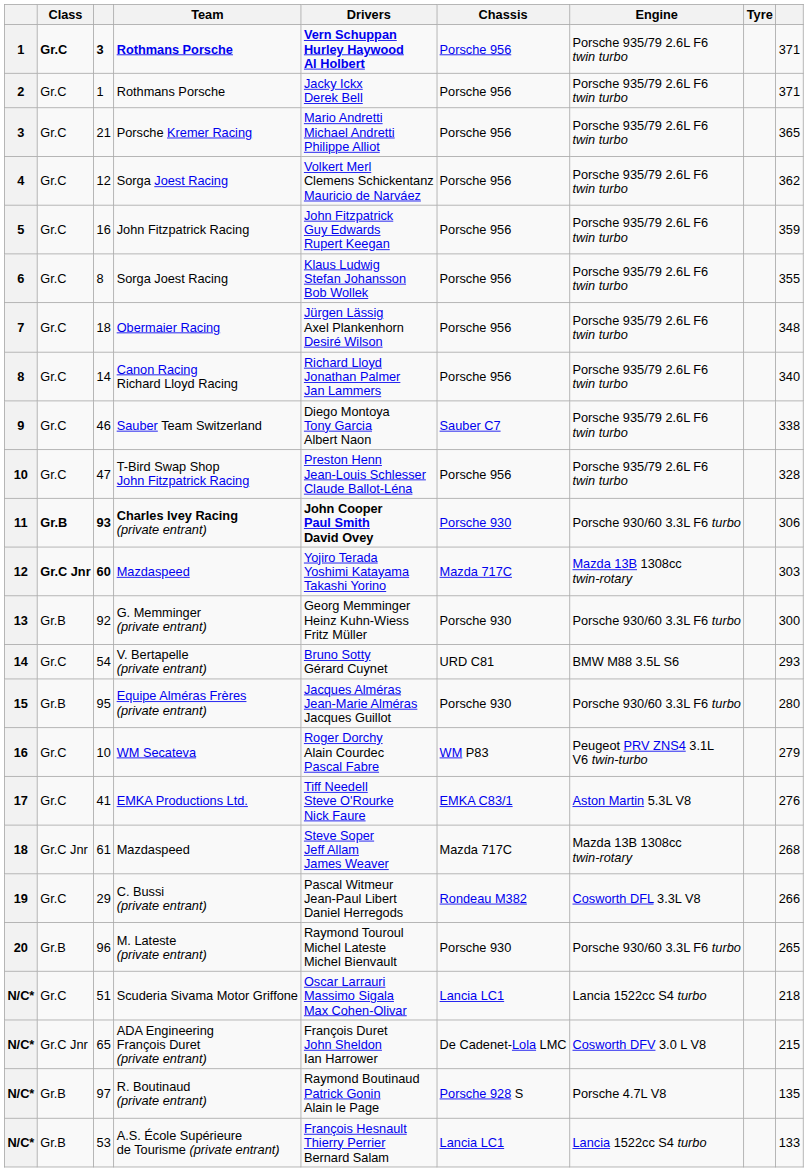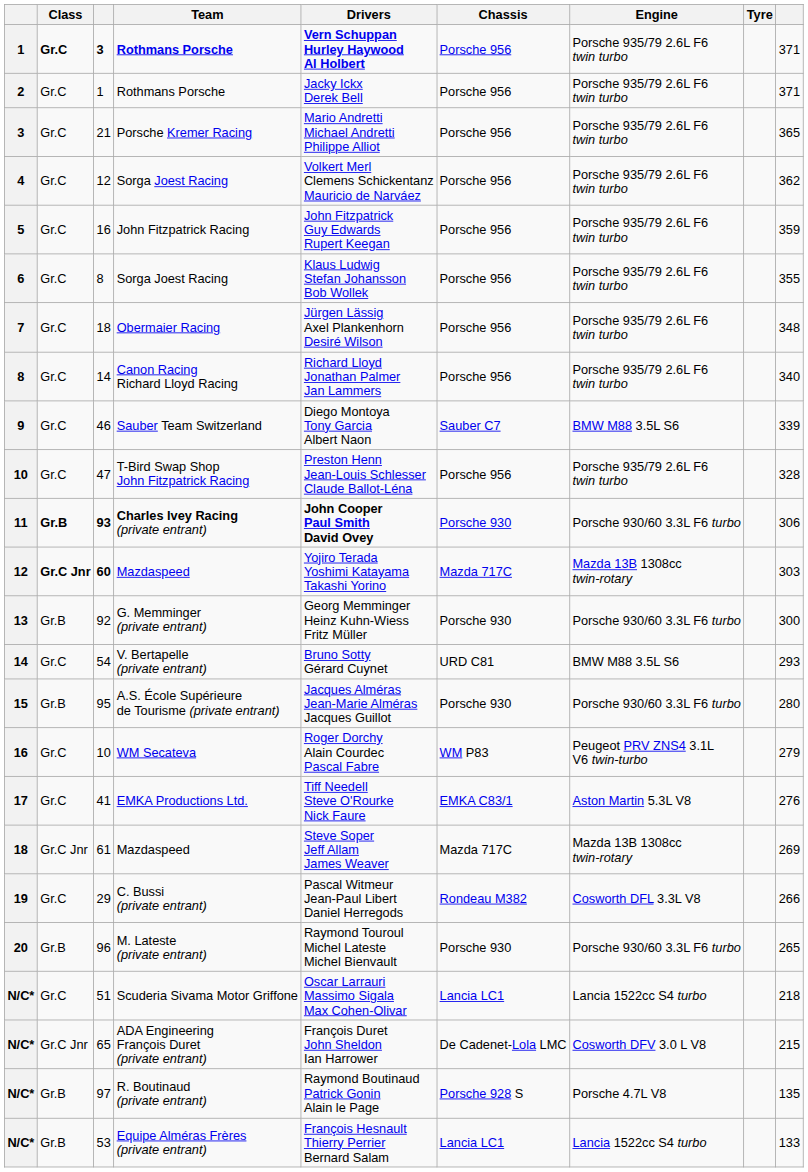 <table class="wikitable" style="font-size: 95%;">
 <tr>
 <th></th>
 <th>Class</th>
 <th></th>
 <th>Team</th>
 <th>Drivers</th>
 <th>Chassis</th>
 <th>Engine</th>
 <th>Tyre</th>
 <th></th>
 </tr>
 <tr>
 <th><strong>1</strong></th>
 <td><strong>Gr.C</strong></td>
 <td><strong>3</strong></td>
 <td><strong> <a href='#'>Rothmans Porsche</a> </strong></td>
 <td><strong> <a href='#'>Vern Schuppan</a><br> <a href='#'>Hurley Haywood</a><br> <a href='#'>Al Holbert</a></strong></td>
 <td><a href='#'>Porsche 956</a></td>
 <td>Porsche 935/79 2.6L F6<br><em>twin turbo</em></td>
 <td></td>
 <td>371</td>
 </tr>
 <tr>
 <th>2</th>
 <td>Gr.C</td>
 <td>1</td>
 <td> Rothmans Porsche</td>
 <td> <a href='#'>Jacky Ickx</a><br> <a href='#'>Derek Bell</a></td>
 <td>Porsche 956</td>
 <td>Porsche 935/79 2.6L F6<br><em>twin turbo</em></td>
 <td></td>
 <td>371</td>
 </tr>
 <tr>
 <th>3</th>
 <td>Gr.C</td>
 <td>21</td>
 <td> Porsche <a href='#'>Kremer Racing</a></td>
 <td> <a href='#'>Mario Andretti</a><br> <a href='#'>Michael Andretti</a><br>  <a href='#'>Philippe Alliot</a></td>
 <td>Porsche 956</td>
 <td>Porsche 935/79 2.6L F6<br><em>twin turbo</em></td>
 <td></td>
 <td>365</td>
 </tr>
 <tr>
 <th>4</th>
 <td>Gr.C</td>
 <td>12</td>
 <td> Sorga <a href='#'>Joest Racing</a></td>
 <td> <a href='#'>Volkert Merl</a><br> Clemens Schickentanz<br> <a href='#'>Mauricio de Narváez</a></td>
 <td>Porsche 956</td>
 <td>Porsche 935/79 2.6L F6<br><em>twin turbo</em></td>
 <td></td>
 <td>362</td>
 </tr>
 <tr>
 <th>5</th>
 <td>Gr.C</td>
 <td>16</td>
 <td> John Fitzpatrick Racing</td>
 <td> <a href='#'>John Fitzpatrick</a><br> <a href='#'>Guy Edwards</a><br>  <a href='#'>Rupert Keegan</a></td>
 <td>Porsche 956</td>
 <td>Porsche 935/79 2.6L F6<br><em>twin turbo</em></td>
 <td></td>
 <td>359</td>
 </tr>
 <tr>
 <th>6</th>
 <td>Gr.C</td>
 <td>8</td>
 <td> Sorga Joest Racing</td>
 <td> <a href='#'>Klaus Ludwig</a><br> <a href='#'>Stefan Johansson</a><br> <a href='#'>Bob Wollek</a></td>
 <td>Porsche 956</td>
 <td>Porsche 935/79 2.6L F6<br><em>twin turbo</em></td>
 <td></td>
 <td>355</td>
 </tr>
 <tr>
 <th>7</th>
 <td>Gr.C</td>
 <td>18</td>
 <td> <a href='#'>Obermaier Racing</a></td>
 <td> <a href='#'>Jürgen Lässig</a><br> Axel Plankenhorn<br> <a href='#'>Desiré Wilson</a></td>
 <td>Porsche 956</td>
 <td>Porsche 935/79 2.6L F6<br><em>twin turbo</em></td>
 <td></td>
 <td>348</td>
 </tr>
 <tr>
 <th>8</th>
 <td>Gr.C</td>
 <td>14</td>
 <td> <a href='#'>Canon Racing</a><br> Richard Lloyd Racing</td>
 <td> <a href='#'>Richard Lloyd</a><br> <a href='#'>Jonathan Palmer</a><br> <a href='#'>Jan Lammers</a></td>
 <td>Porsche 956</td>
 <td>Porsche 935/79 2.6L F6<br><em>twin turbo</em></td>
 <td></td>
 <td>340</td>
 </tr>
 <tr>
 <th>9</th>
 <td>Gr.C</td>
 <td>46</td>
 <td> <a href='#'>Sauber</a> Team Switzerland</td>
 <td> Diego Montoya<br> <a href='#'>Tony Garcia</a><br> Albert Naon</td>
 <td><a href='#'>Sauber C7</a></td>
-<td>Porsche 935/79 2.6L F6<br><em>twin turbo</em></td>
+<td><a href='#'>BMW M88</a> 3.5L S6</td>
 <td></td>
-<td>338</td>
+<td>339</td>
 </tr>
 <tr>
 <th>10</th>
 <td>Gr.C</td>
 <td>47</td>
 <td> T-Bird Swap Shop<br> <a href='#'>John Fitzpatrick Racing</a></td>
 <td> <a href='#'>Preston Henn</a><br> <a href='#'>Jean-Louis Schlesser</a><br> <a href='#'>Claude Ballot-Léna</a></td>
 <td>Porsche 956</td>
 <td>Porsche 935/79 2.6L F6<br><em>twin turbo</em></td>
 <td></td>
 <td>328</td>
 </tr>
 <tr>
 <th><strong>11</strong></th>
 <td><strong>Gr.B</strong></td>
 <td><strong>93</strong></td>
 <td><strong> Charles Ivey Racing</strong><br><em>(private entrant)</em></td>
 <td><strong> John Cooper<br> <a href='#'>Paul Smith</a><br> David Ovey</strong></td>
 <td><a href='#'>Porsche 930</a></td>
 <td>Porsche 930/60 3.3L F6 <em>turbo</em></td>
 <td></td>
 <td>306</td>
 </tr>
 <tr>
 <th><strong>12</strong></th>
 <td><strong>Gr.C Jnr</strong></td>
 <td><strong>60</strong></td>
 <td> <a href='#'>Mazdaspeed</a></td>
 <td> <a href='#'>Yojiro Terada</a><br> <a href='#'>Yoshimi Katayama</a><br> <a href='#'>Takashi Yorino</a></td>
 <td><a href='#'>Mazda 717C</a></td>
 <td><a href='#'>Mazda 13B</a> 1308cc<br> <em>twin-rotary</em></td>
 <td></td>
 <td>303</td>
 </tr>
 <tr>
 <th>13</th>
 <td>Gr.B</td>
 <td>92</td>
 <td> G. Memminger<br><em>(private entrant)</em></td>
 <td> Georg Memminger<br> Heinz Kuhn-Wiess<br> Fritz Müller</td>
 <td>Porsche 930</td>
 <td>Porsche 930/60 3.3L F6 <em>turbo</em></td>
 <td></td>
 <td>300</td>
 </tr>
 <tr>
 <th>14</th>
 <td>Gr.C</td>
 <td>54</td>
 <td> V. Bertapelle <br><em>(private entrant)</em></td>
 <td> <a href='#'>Bruno Sotty</a><br> Gérard Cuynet</td>
 <td>URD C81</td>
 <td>BMW M88 3.5L S6</td>
 <td></td>
 <td>293</td>
 </tr>
 <tr>
 <th>15</th>
 <td>Gr.B</td>
 <td>95</td>
-<td> <a href='#'>Equipe Alméras Frères</a> <br><em>(private entrant)</em></td>
+<td> A.S. École Supérieure <br>de Tourisme <em>(private entrant)</em></td>
 <td> <a href='#'>Jacques Alméras</a><br> <a href='#'>Jean-Marie Alméras</a><br> Jacques Guillot</td>
 <td>Porsche 930</td>
 <td>Porsche 930/60 3.3L F6 <em>turbo</em></td>
 <td></td>
 <td>280</td>
 </tr>
 <tr>
 <th>16</th>
 <td>Gr.C</td>
 <td>10</td>
 <td> <a href='#'>WM Secateva</a></td>
 <td> <a href='#'>Roger Dorchy</a><br> Alain Courdec<br> <a href='#'>Pascal Fabre</a></td>
 <td><a href='#'>WM</a> P83</td>
 <td>Peugeot <a href='#'>PRV ZNS4</a> 3.1L<br> V6 <em>twin-turbo</em></td>
 <td></td>
 <td>279</td>
 </tr>
 <tr>
 <th>17</th>
 <td>Gr.C</td>
 <td>41</td>
 <td> <a href='#'>EMKA Productions Ltd.</a></td>
 <td> <a href='#'>Tiff Needell</a><br> <a href='#'>Steve O'Rourke</a><br>  <a href='#'>Nick Faure</a></td>
 <td><a href='#'>EMKA C83/1</a></td>
 <td><a href='#'>Aston Martin</a> 5.3L V8</td>
 <td></td>
 <td>276</td>
 </tr>
 <tr>
 <th>18</th>
 <td>Gr.C Jnr</td>
 <td>61</td>
 <td> Mazdaspeed</td>
 <td> <a href='#'>Steve Soper</a><br> <a href='#'>Jeff Allam</a><br> <a href='#'>James Weaver</a></td>
 <td>Mazda 717C</td>
 <td>Mazda 13B 1308cc<br> <em>twin-rotary</em></td>
 <td></td>
-<td>268</td>
+<td>269</td>
 </tr>
 <tr>
 <th>19</th>
 <td>Gr.C</td>
 <td>29</td>
 <td> C. Bussi <br><em>(private entrant)</em></td>
 <td> Pascal Witmeur<br> Jean-Paul Libert<br> Daniel Herregods</td>
 <td><a href='#'>Rondeau M382</a></td>
 <td><a href='#'>Cosworth DFL</a> 3.3L V8</td>
 <td></td>
 <td>266</td>
 </tr>
 <tr>
 <th>20</th>
 <td>Gr.B</td>
 <td>96</td>
 <td> M. Lateste<br><em>(private entrant)</em></td>
 <td> Raymond Touroul<br> Michel Lateste<br> Michel Bienvault</td>
 <td>Porsche 930</td>
 <td>Porsche 930/60 3.3L F6 <em>turbo</em></td>
 <td></td>
 <td>265</td>
 </tr>
 <tr>
 <th>N/C*</th>
 <td>Gr.C</td>
 <td>51</td>
 <td> Scuderia Sivama Motor Griffone</td>
 <td> <a href='#'>Oscar Larrauri</a><br> <a href='#'>Massimo Sigala</a><br> <a href='#'>Max Cohen-Olivar</a></td>
 <td><a href='#'>Lancia LC1</a></td>
 <td>Lancia 1522cc S4 <em>turbo</em></td>
 <td></td>
 <td>218</td>
 </tr>
 <tr>
 <th>N/C*</th>
 <td>Gr.C Jnr</td>
 <td>65</td>
 <td> ADA Engineering<br> François Duret<br><em>(private entrant)</em></td>
 <td> François Duret<br> <a href='#'>John Sheldon</a><br> Ian Harrower</td>
 <td>De Cadenet-<a href='#'>Lola</a> LMC</td>
 <td><a href='#'>Cosworth DFV</a> 3.0 L V8</td>
 <td></td>
 <td>215</td>
 </tr>
 <tr>
 <th>N/C*</th>
 <td>Gr.B</td>
 <td>97</td>
 <td> R. Boutinaud<br><em>(private entrant)</em></td>
 <td> Raymond Boutinaud<br> <a href='#'>Patrick Gonin</a><br> Alain le Page</td>
 <td><a href='#'>Porsche 928</a> S</td>
 <td>Porsche 4.7L V8</td>
 <td></td>
 <td>135</td>
 </tr>
 <tr>
 <th>N/C*</th>
 <td>Gr.B</td>
 <td>53</td>
-<td> A.S. École Supérieure <br>de Tourisme <em>(private entrant)</em></td>
+<td> <a href='#'>Equipe Alméras Frères</a> <br><em>(private entrant)</em></td>
 <td> <a href='#'>François Hesnault</a><br> <a href='#'>Thierry Perrier</a><br> Bernard Salam</td>
 <td><a href='#'>Lancia LC1</a></td>
 <td><a href='#'>Lancia</a> 1522cc S4 <em>turbo</em></td>
 <td></td>
 <td>133</td>
 </tr>
 </table>
